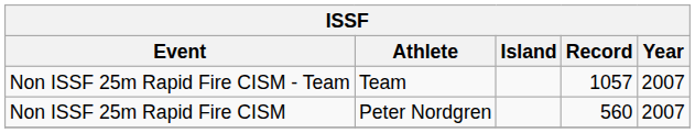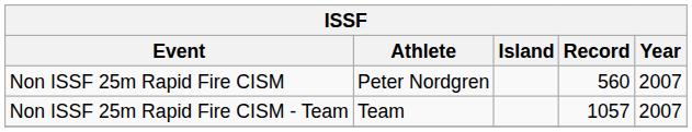 <table class="wikitable" style="text-align: center; font-size:95%;">
 <tr>
 <th colspan=5>ISSF</th>
 </tr>
 <tr>
 <th colspan=1>Event</th>
 <th colspan=1>Athlete</th>
 <th colspan=1>Island</th>
 <th colspan=1>Record</th>
 <th colspan=1>Year</th>
 </tr>
 <tr>
+<td align="left">Non ISSF 25m Rapid Fire CISM</td>
+<td align="left">Peter Nordgren</td>
+<td></td>
+<td align="right">560</td>
+<td>2007</td>
+</tr>
+<tr>
 <td align="left">Non ISSF 25m Rapid Fire CISM - Team</td>
 <td align="left">Team</td>
 <td></td>
 <td align="right">1057</td>
 <td>2007</td>
 </tr>
 <tr>
-<td align="left">Non ISSF 25m Rapid Fire CISM</td>
-<td align="left">Peter Nordgren</td>
-<td></td>
-<td align="right">560</td>
-<td>2007</td>
-</tr>
-<tr>
 </tr>
 </table>
